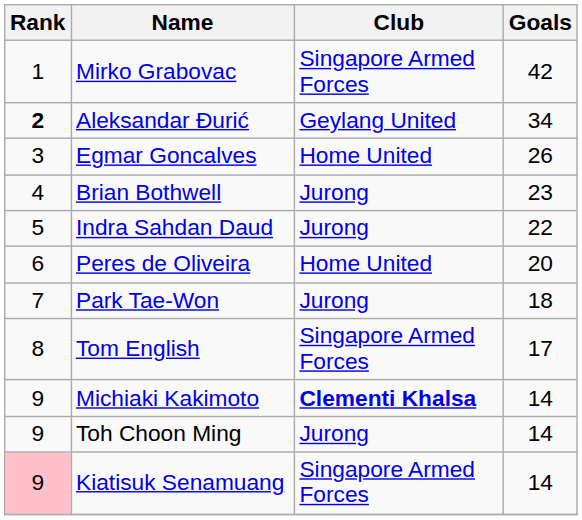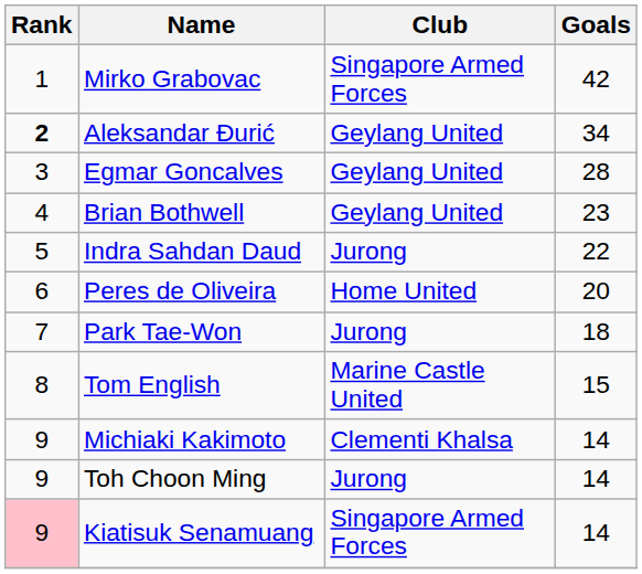 <table class="wikitable sortable">
 <tr>
 <th>Rank</th>
 <th width='150'>Name</th>
 <th width='140'>Club</th>
 <th>Goals</th>
 </tr>
 <tr>
 <td align="center">1</td>
 <td> <a href='#'>Mirko Grabovac</a></td>
 <td><a href='#'>Singapore Armed Forces</a></td>
 <td align="center">42</td>
 </tr>
 <tr>
 <td align="center"><strong>2</strong></td>
 <td> <a href='#'>Aleksandar Đurić</a></td>
 <td><a href='#'>Geylang United</a></td>
 <td align="center">34</td>
 </tr>
 <tr>
 <td align="center">3</td>
 <td> <a href='#'>Egmar Goncalves</a></td>
-<td><a href='#'>Home United</a></td>
-<td align="center">26</td>
+<td><a href='#'>Geylang United</a></td>
+<td align="center">28</td>
 </tr>
 <tr>
 <td align="center">4</td>
 <td> <a href='#'>Brian Bothwell</a></td>
-<td><a href='#'>Jurong</a></td>
+<td><a href='#'>Geylang United</a></td>
 <td align="center">23</td>
 </tr>
 <tr>
 <td align="center">5</td>
 <td><a href='#'>Indra Sahdan Daud</a></td>
 <td><a href='#'>Jurong</a></td>
 <td align="center">22</td>
 </tr>
 <tr>
 <td align="center">6</td>
 <td> <a href='#'>Peres de Oliveira</a></td>
 <td><a href='#'>Home United</a></td>
 <td align="center">20</td>
 </tr>
 <tr>
 <td align="center">7</td>
 <td> <a href='#'>Park Tae-Won</a></td>
 <td><a href='#'>Jurong</a></td>
 <td align="center">18</td>
 </tr>
 <tr>
 <td align="center">8</td>
 <td> <a href='#'>Tom English</a></td>
-<td><a href='#'>Singapore Armed Forces</a></td>
-<td align="center">17</td>
+<td><a href='#'>Marine Castle United</a></td>
+<td align="center">15</td>
 </tr>
 <tr>
 <td align="center">9</td>
 <td> <a href='#'>Michiaki Kakimoto</a></td>
-<td><strong><a href='#'>Clementi Khalsa</a></strong></td>
+<td><a href='#'>Clementi Khalsa</a></td>
 <td align="center">14</td>
 </tr>
 <tr>
 <td align="center">9</td>
 <td>Toh Choon Ming</td>
 <td><a href='#'>Jurong</a></td>
 <td align="center">14</td>
 </tr>
 <tr>
 <td align="center" style="background: pink;">9</td>
 <td> <a href='#'>Kiatisuk Senamuang</a></td>
 <td><a href='#'>Singapore Armed Forces</a></td>
 <td align="center">14</td>
 </tr>
 <tr>
 </tr>
 </table>
